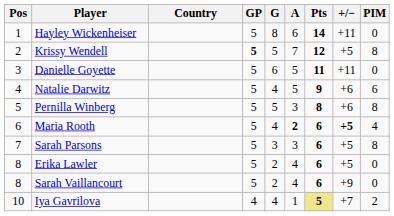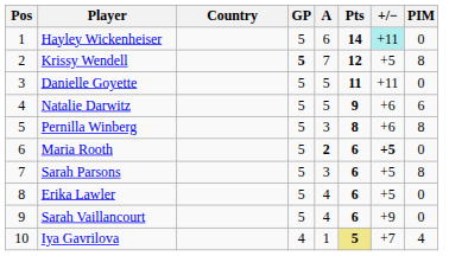 <table class="wikitable sortable" style="text-align: center;">
 <tr>
 <th width=30>Pos</th>
 <th width=150>Player</th>
 <th width=120>Country</th>
 <th width=20>GP</th>
-<th width=20>G</th>
 <th width=20>A</th>
 <th width=30>Pts</th>
 <th width=30>+/−</th>
 <th width=30>PIM</th>
 </tr>
 <tr>
 <td>1</td>
 <td align=left><a href='#'>Hayley Wickenheiser</a></td>
 <td align=left></td>
 <td>5</td>
-<td>8</td>
 <td>6</td>
 <td><strong>14</strong></td>
-<td>+11</td>
+<td style="background: paleturquoise;">+11</td>
 <td>0</td>
 </tr>
 <tr>
 <td>2</td>
 <td align=left><a href='#'>Krissy Wendell</a></td>
 <td align=left></td>
 <td><strong>5</strong></td>
-<td>5</td>
 <td>7</td>
 <td><strong>12</strong></td>
 <td>+5</td>
 <td>8</td>
 </tr>
 <tr>
 <td>3</td>
 <td align=left><a href='#'>Danielle Goyette</a></td>
 <td align=left></td>
 <td>5</td>
-<td>6</td>
 <td>5</td>
 <td><strong>11</strong></td>
 <td>+11</td>
 <td>0</td>
 </tr>
 <tr>
 <td>4</td>
 <td align=left><a href='#'>Natalie Darwitz</a></td>
 <td align=left></td>
 <td>5</td>
-<td>4</td>
 <td>5</td>
 <td><strong>9</strong></td>
 <td>+6</td>
 <td>6</td>
 </tr>
 <tr>
 <td>5</td>
 <td align=left><a href='#'>Pernilla Winberg</a></td>
 <td align=left></td>
-<td>5</td>
 <td>5</td>
 <td>3</td>
 <td><strong>8</strong></td>
 <td>+6</td>
 <td>8</td>
 </tr>
 <tr>
 <td>6</td>
 <td align=left><a href='#'>Maria Rooth</a></td>
 <td align=left></td>
 <td>5</td>
-<td>4</td>
 <td><strong>2</strong></td>
 <td><strong>6</strong></td>
 <td><strong>+5</strong></td>
-<td>4</td>
+<td>0</td>
 </tr>
 <tr>
 <td>7</td>
 <td align=left><a href='#'>Sarah Parsons</a></td>
 <td align=left></td>
 <td>5</td>
-<td>3</td>
 <td>3</td>
 <td><strong>6</strong></td>
 <td>+5</td>
 <td>8</td>
 </tr>
 <tr>
 <td>8</td>
 <td align=left><a href='#'>Erika Lawler</a></td>
 <td align=left></td>
 <td>5</td>
-<td>2</td>
 <td>4</td>
 <td><strong>6</strong></td>
 <td>+5</td>
 <td>0</td>
 </tr>
 <tr>
-<td>8</td>
+<td>9</td>
 <td align=left><a href='#'>Sarah Vaillancourt</a></td>
 <td align=left></td>
 <td>5</td>
-<td>2</td>
 <td>4</td>
 <td><strong>6</strong></td>
 <td>+9</td>
 <td>0</td>
 </tr>
 <tr>
 <td>10</td>
 <td align=left><a href='#'>Iya Gavrilova</a></td>
 <td align=left></td>
 <td>4</td>
-<td>4</td>
 <td>1</td>
 <td style="background: khaki;"><strong>5</strong></td>
 <td>+7</td>
-<td>2</td>
+<td>4</td>
 </tr>
 </table>
